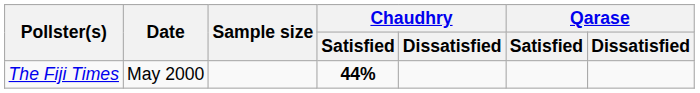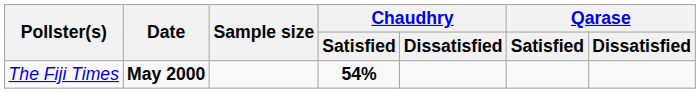 <table class=wikitable style=text-align:center>
 <tr>
 <th rowspan="2">Pollster(s)</th>
 <th rowspan="2">Date</th>
 <th rowspan="2">Sample size</th>
 <th colspan="2"><a href='#'>Chaudhry</a></th>
 <th colspan="2"><a href='#'>Qarase</a></th>
 </tr>
 <tr>
 <th>Satisfied</th>
 <th>Dissatisfied</th>
 <th>Satisfied</th>
 <th>Dissatisfied</th>
 </tr>
 <tr>
 <td><em><a href='#'>The Fiji Times</a></em></td>
-<td>May 2000</td>
+<td><strong>May 2000</strong></td>
 <td></td>
-<td><strong>44%</strong></td>
+<td><strong>54%</strong></td>
 <td></td>
 <td></td>
 <td></td>
 </tr>
 </table>
